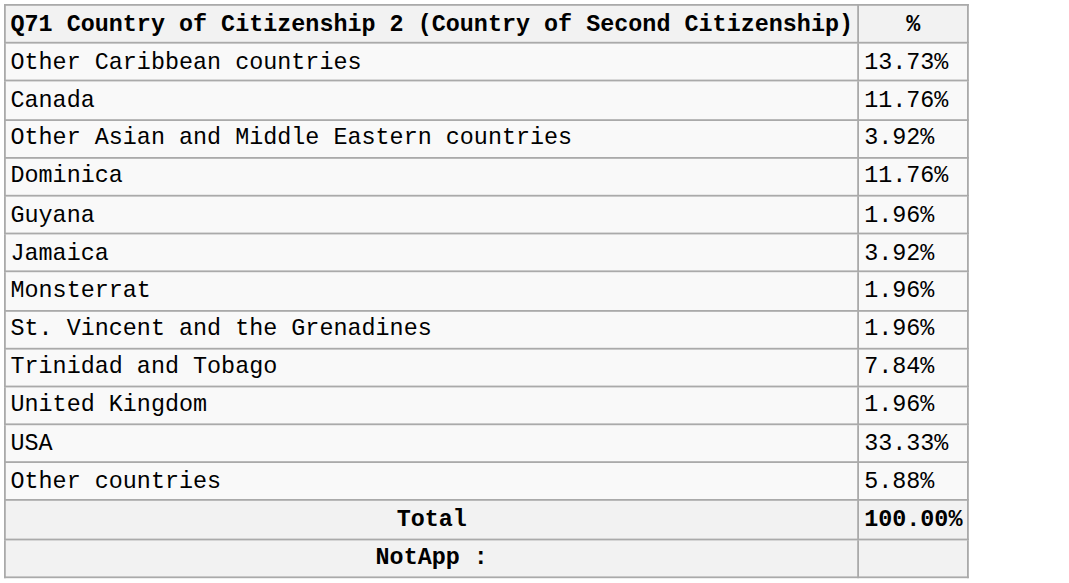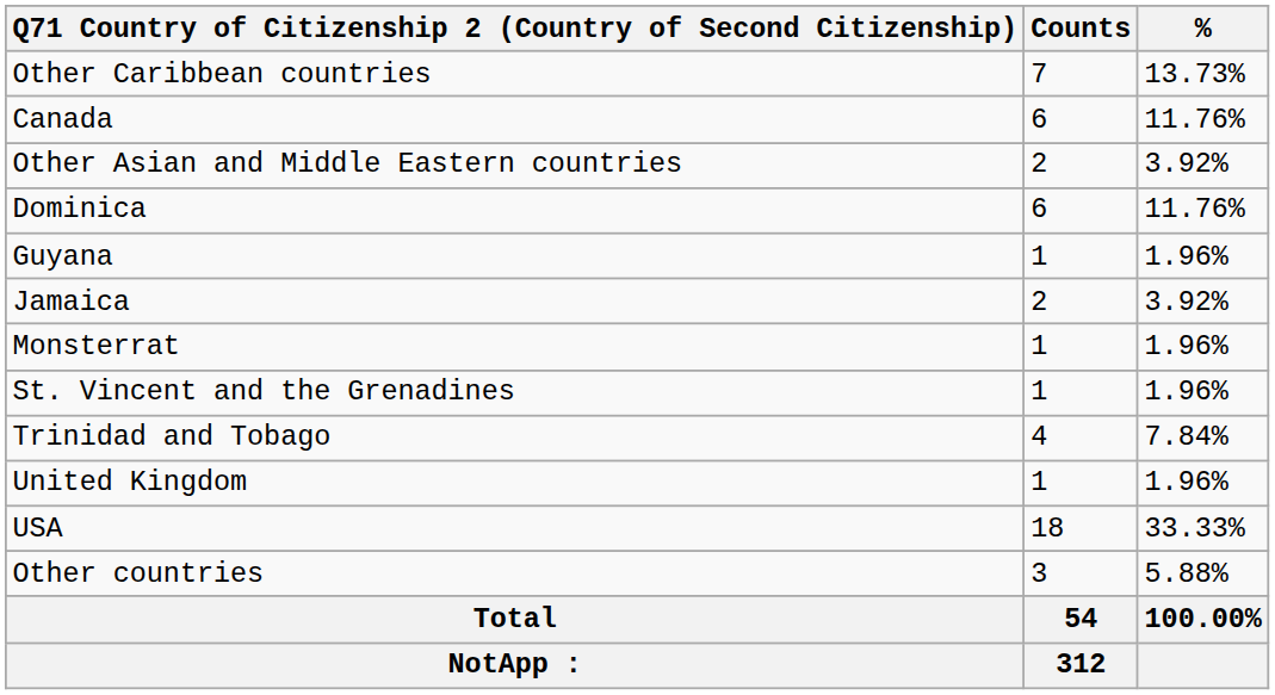 <table class="wikitable sortable">
 <tr>
 <th>Q71 Country of Citizenship 2 (Country of Second Citizenship)</th>
+<th>Counts</th>
 <th>%</th>
 </tr>
 <tr>
 <td>Other Caribbean countries</td>
+<td>7</td>
 <td>13.73%</td>
 </tr>
 <tr>
 <td>Canada</td>
+<td>6</td>
 <td>11.76%</td>
 </tr>
 <tr>
 <td>Other Asian and Middle Eastern countries</td>
+<td>2</td>
 <td>3.92%</td>
 </tr>
 <tr>
 <td>Dominica</td>
+<td>6</td>
 <td>11.76%</td>
 </tr>
 <tr>
 <td>Guyana</td>
+<td>1</td>
 <td>1.96%</td>
 </tr>
 <tr>
 <td>Jamaica</td>
+<td>2</td>
 <td>3.92%</td>
 </tr>
 <tr>
 <td>Monsterrat</td>
+<td>1</td>
 <td>1.96%</td>
 </tr>
 <tr>
 <td>St. Vincent and the Grenadines</td>
+<td>1</td>
 <td>1.96%</td>
 </tr>
 <tr>
 <td>Trinidad and Tobago</td>
+<td>4</td>
 <td>7.84%</td>
 </tr>
 <tr>
 <td>United Kingdom</td>
+<td>1</td>
 <td>1.96%</td>
 </tr>
 <tr>
 <td>USA</td>
+<td>18</td>
 <td>33.33%</td>
 </tr>
 <tr>
 <td>Other countries</td>
+<td>3</td>
 <td>5.88%</td>
 </tr>
 <tr>
 <th>Total</th>
+<th>54</th>
 <th>100.00%</th>
 </tr>
 <tr>
 <th>NotApp :</th>
+<th>312</th>
 <th></th>
 </tr>
 </table>
